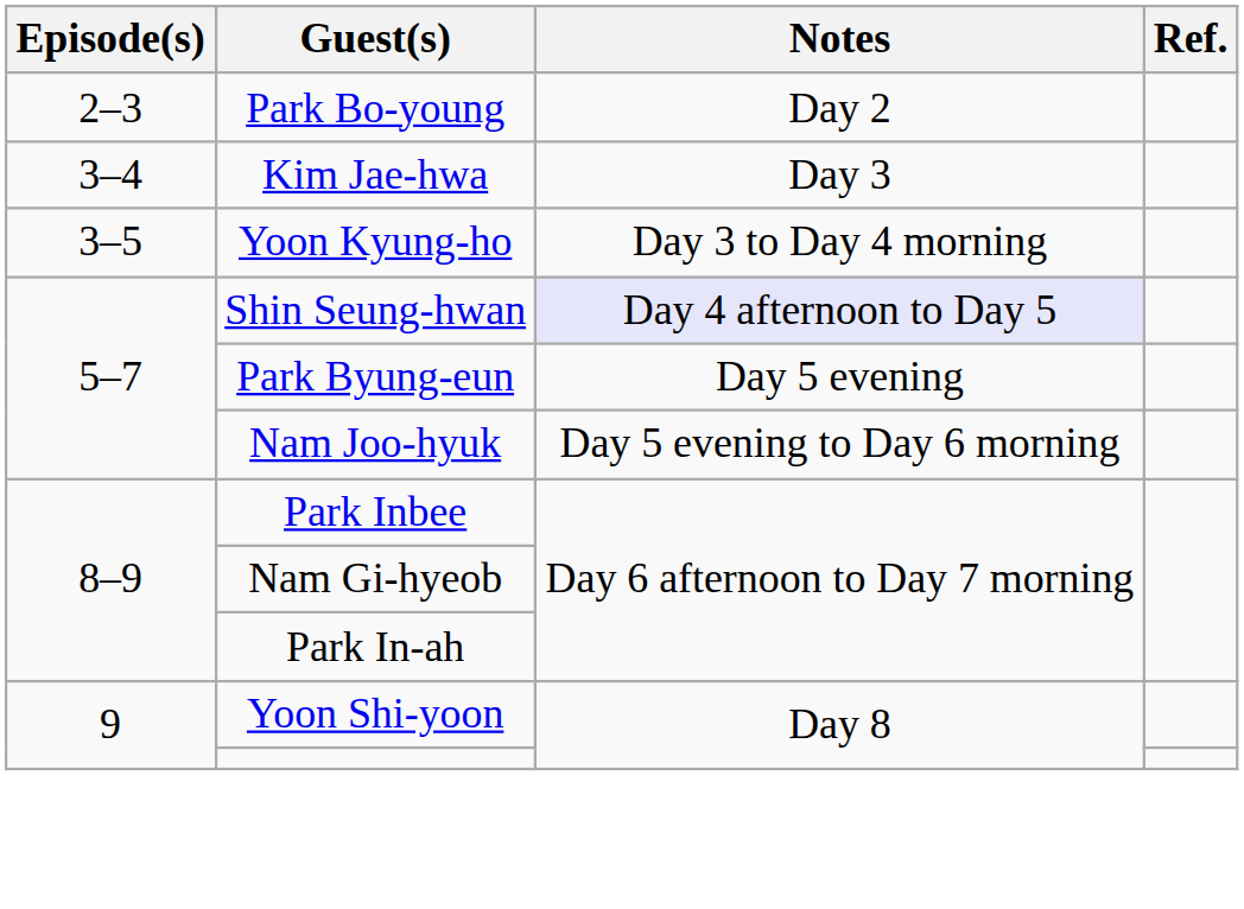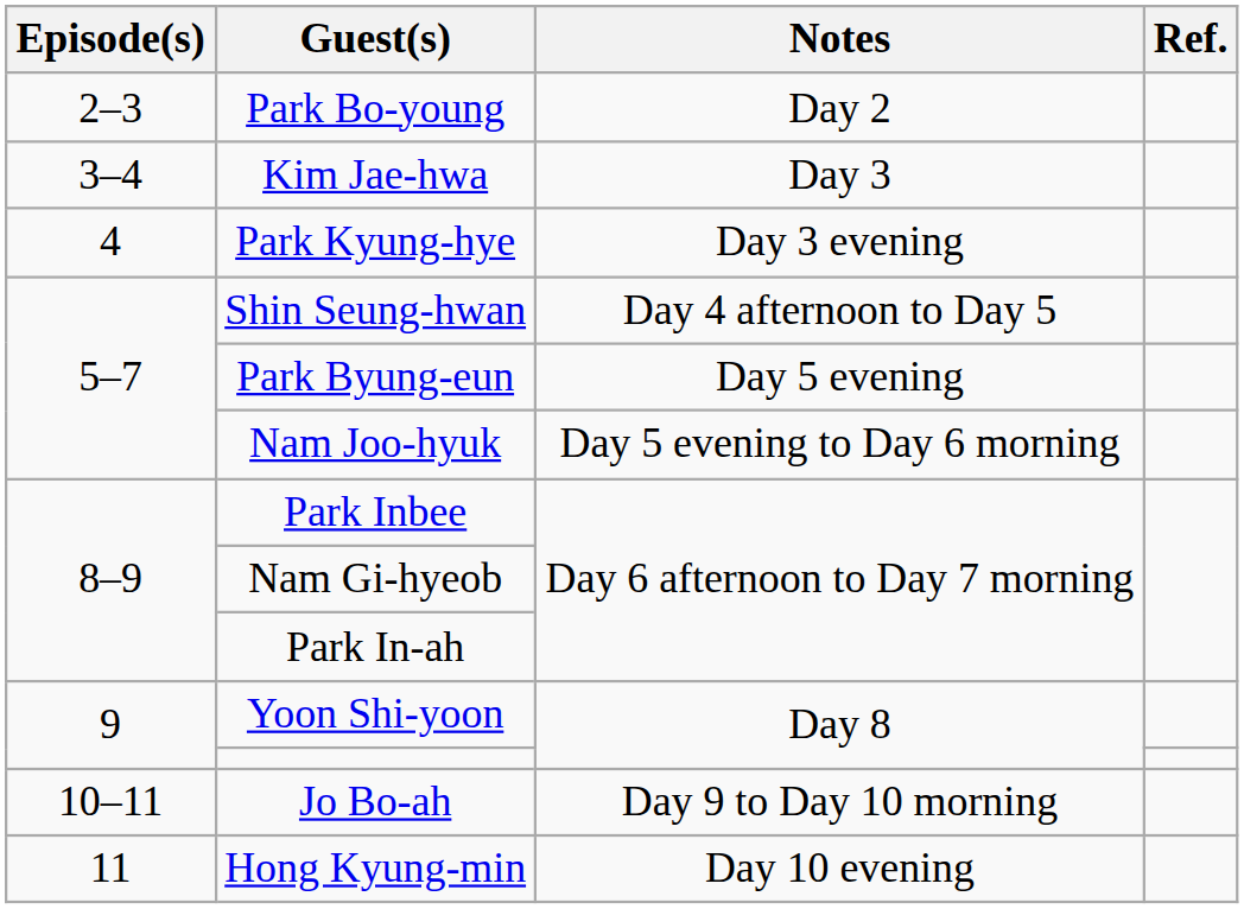 <table class="wikitable" style="text-align:center;">
 <tr>
 <th>Episode(s)</th>
 <th>Guest(s)</th>
 <th>Notes</th>
 <th>Ref.</th>
 </tr>
 <tr>
 <td>2–3</td>
 <td><a href='#'>Park Bo-young</a></td>
 <td>Day 2</td>
 <td></td>
 </tr>
 <tr>
 <td>3–4</td>
 <td><a href='#'>Kim Jae-hwa</a></td>
 <td>Day 3</td>
 <td></td>
 </tr>
 <tr>
-<td>3–5</td>
-<td><a href='#'>Yoon Kyung-ho</a></td>
-<td>Day 3 to Day 4 morning</td>
+<td>4</td>
+<td><a href='#'>Park Kyung-hye</a></td>
+<td>Day 3 evening</td>
 <td></td>
 </tr>
 <tr>
 <td rowspan="3">5–7</td>
 <td><a href='#'>Shin Seung-hwan</a></td>
-<td style="background: lavender;">Day 4 afternoon to Day 5</td>
+<td>Day 4 afternoon to Day 5</td>
 <td></td>
 </tr>
 <tr>
 <td><a href='#'>Park Byung-eun</a></td>
 <td>Day 5 evening</td>
 <td></td>
 </tr>
 <tr>
 <td><a href='#'>Nam Joo-hyuk</a></td>
 <td>Day 5 evening to Day 6 morning</td>
 <td></td>
 </tr>
 <tr>
 <td rowspan="3">8–9</td>
 <td><a href='#'>Park Inbee</a></td>
 <td rowspan="3">Day 6 afternoon to Day 7 morning</td>
 <td rowspan="3"></td>
 </tr>
 <tr>
 <td>Nam Gi-hyeob</td>
 </tr>
 <tr>
 <td>Park In-ah</td>
 </tr>
 <tr>
 <td rowspan="2">9</td>
 <td><a href='#'>Yoon Shi-yoon</a></td>
 <td rowspan="2">Day 8</td>
 <td></td>
 </tr>
 <tr>
 <td></td>
 <td></td>
 </tr>
+<tr>
+<td>10–11</td>
+<td><a href='#'>Jo Bo-ah</a></td>
+<td>Day 9 to Day 10 morning</td>
+<td></td>
+</tr>
+<tr>
+<td>11</td>
+<td><a href='#'>Hong Kyung-min</a></td>
+<td>Day 10 evening</td>
+<td></td>
+</tr>
 </table>
